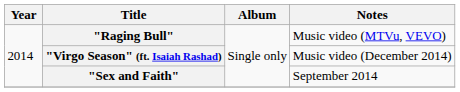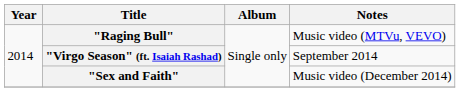 <table class="wikitable plainrowheaders" style="text-align:left;">
 <tr>
 <th scope="col" rowspan="1" style="width:2.5em;">Year</th>
 <th scope="col" rowspan="1">Title</th>
 <th scope="col" rowspan="1">Album</th>
 <th scope="col" rowspan="1">Notes</th>
 </tr>
 <tr>
 <td rowspan="3">2014</td>
 <th scope="row">"Raging Bull"</th>
 <td rowspan="3">Single only</td>
 <td>Music video (<a href='#'>MTVu</a>, <a href='#'>VEVO</a>)</td>
 </tr>
 <tr>
 <th scope="row">"Virgo Season" <small>(ft. <a href='#'>Isaiah Rashad</a>)</small></th>
-<td>Music video (December 2014)</td>
+<td>September 2014</td>
 </tr>
 <tr>
 <th scope="row">"Sex and Faith"</th>
-<td>September 2014</td>
+<td>Music video (December 2014)</td>
 </tr>
 <tr>
 </tr>
 </table>
